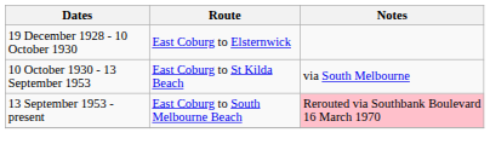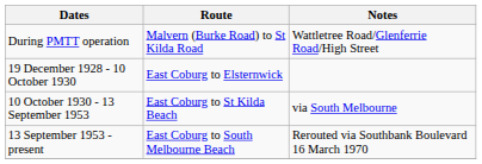 <table class="wikitable sortable">
 <tr>
 <th>Dates</th>
 <th>Route</th>
 <th>Notes</th>
+</tr>
+<tr>
+<td>During <a href='#'>PMTT</a> operation</td>
+<td><a href='#'>Malvern</a> (<a href='#'>Burke Road</a>) to <a href='#'>St Kilda Road</a></td>
+<td>Wattletree Road/<a href='#'>Glenferrie Road</a>/High Street</td>
 </tr>
 <tr>
 <td>19 December 1928 - 10 October 1930</td>
 <td><a href='#'>East Coburg</a> to <a href='#'>Elsternwick</a></td>
 <td></td>
 </tr>
 <tr>
 <td>10 October 1930 - 13 September 1953</td>
 <td><a href='#'>East Coburg</a> to <a href='#'>St Kilda Beach</a></td>
 <td>via <a href='#'>South Melbourne</a></td>
 </tr>
 <tr>
 <td>13 September 1953 - present</td>
 <td><a href='#'>East Coburg</a> to <a href='#'>South Melbourne Beach</a></td>
-<td style="background: pink;">Rerouted via Southbank Boulevard 16 March 1970</td>
+<td>Rerouted via Southbank Boulevard 16 March 1970</td>
 </tr>
 <tr>
 </tr>
 </table>
